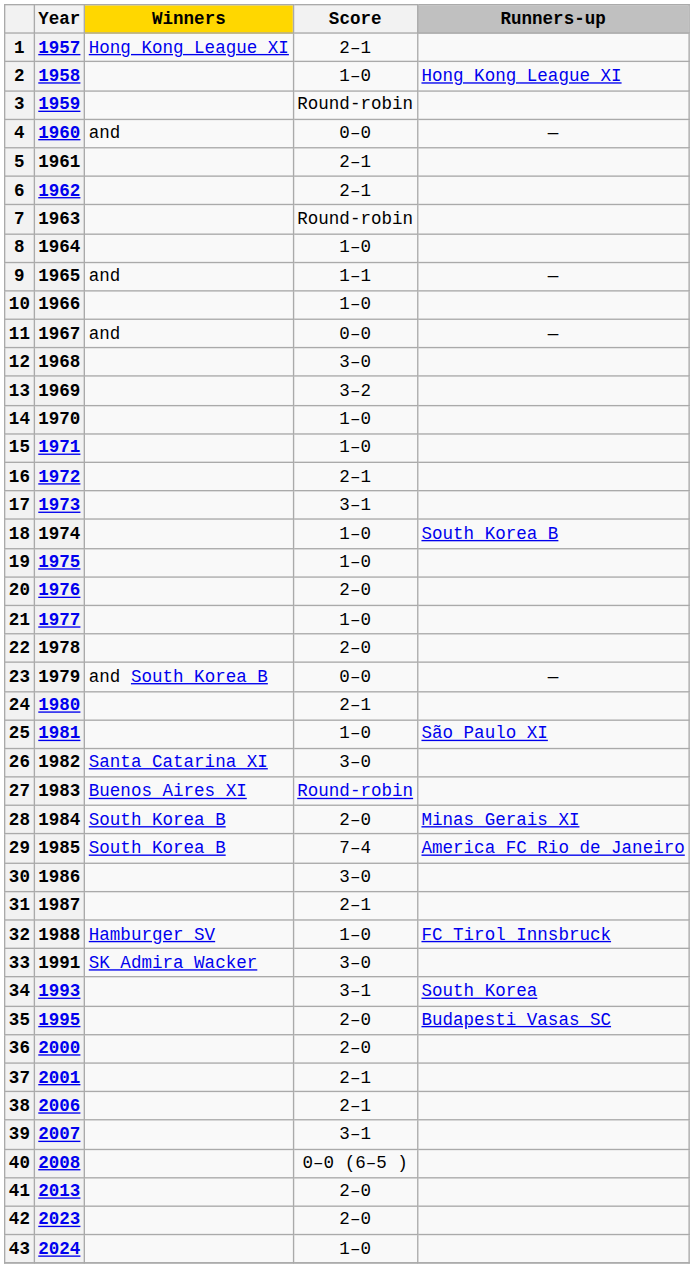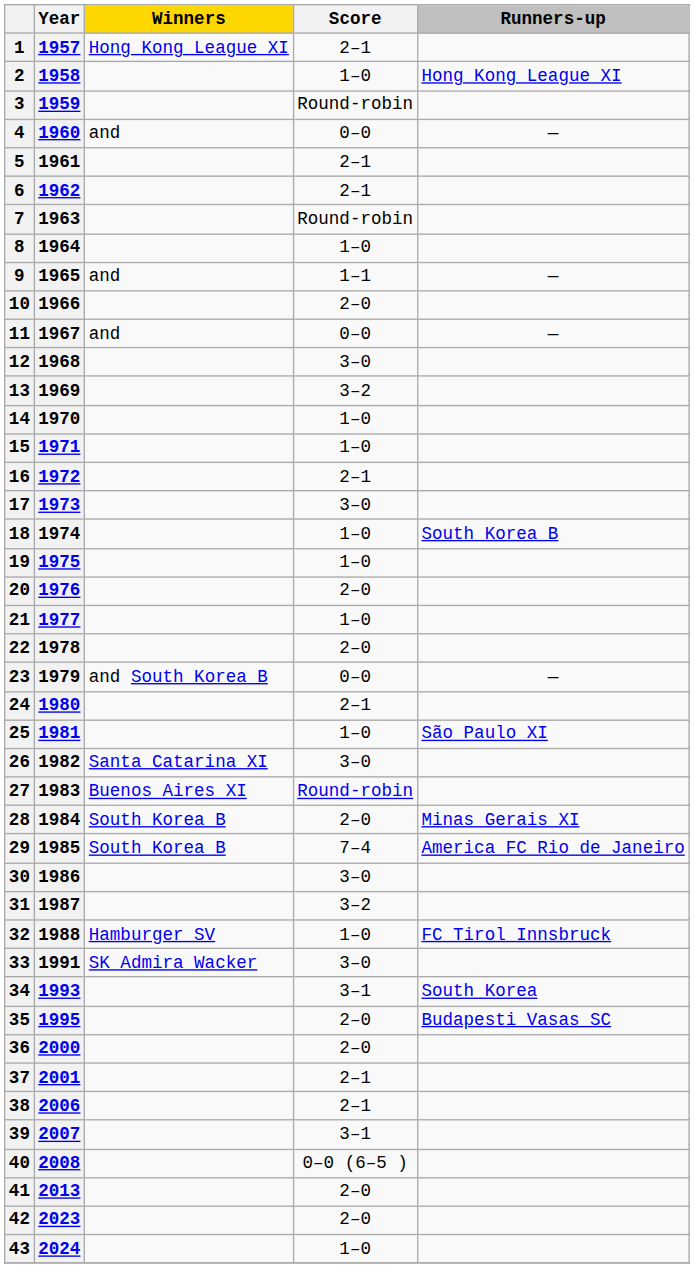 <table class="wikitable plainrowheaders sortable" style="text-align: center;">
 <tr>
 <th></th>
 <th>Year</th>
 <th style="background:gold;">Winners</th>
 <th>Score</th>
 <th style="background:silver;">Runners-up</th>
 </tr>
 <tr>
 <th scope="row" style="text-align: center;">1</th>
 <th scope="row" style="text-align: center;"><a href='#'>1957</a></th>
 <td align="left"> <a href='#'>Hong Kong League XI</a></td>
 <td>2–1</td>
 <td align="left"></td>
 </tr>
 <tr>
 <th scope="row" style="text-align: center;">2</th>
 <th scope="row" style="text-align: center;"><a href='#'>1958</a></th>
 <td align="left"></td>
 <td>1–0</td>
 <td align="left"> <a href='#'>Hong Kong League XI</a></td>
 </tr>
 <tr>
 <th scope="row" style="text-align: center;">3</th>
 <th scope="row" style="text-align: center;"><a href='#'>1959</a></th>
 <td align="left"></td>
 <td>Round-robin</td>
 <td align="left"></td>
 </tr>
 <tr>
 <th scope="row" style="text-align: center;">4</th>
 <th scope="row" style="text-align: center;"><a href='#'>1960</a></th>
 <td align="left"> and </td>
 <td>0–0</td>
 <td>—</td>
 </tr>
 <tr>
 <th scope="row" style="text-align: center;">5</th>
 <th scope="row" style="text-align: center;">1961</th>
 <td align="left"></td>
 <td>2–1</td>
 <td align="left"></td>
 </tr>
 <tr>
 <th scope="row" style="text-align: center;">6</th>
 <th scope="row" style="text-align: center;"><a href='#'>1962</a></th>
 <td align="left"></td>
 <td>2–1</td>
 <td align="left"></td>
 </tr>
 <tr>
 <th scope="row" style="text-align: center;">7</th>
 <th scope="row" style="text-align: center;">1963</th>
 <td align="left"></td>
 <td>Round-robin</td>
 <td align="left"></td>
 </tr>
 <tr>
 <th scope="row" style="text-align: center;">8</th>
 <th scope="row" style="text-align: center;">1964</th>
 <td align="left"></td>
 <td>1–0</td>
 <td align="left"></td>
 </tr>
 <tr>
 <th scope="row" style="text-align: center;">9</th>
 <th scope="row" style="text-align: center;">1965</th>
 <td align="left"> and </td>
 <td>1–1</td>
 <td>—</td>
 </tr>
 <tr>
 <th scope="row" style="text-align: center;">10</th>
 <th scope="row" style="text-align: center;">1966</th>
 <td align="left"></td>
-<td>1–0</td>
+<td>2–0</td>
 <td align="left"></td>
 </tr>
 <tr>
 <th scope="row" style="text-align: center;">11</th>
 <th scope="row" style="text-align: center;">1967</th>
 <td align="left"> and </td>
 <td>0–0</td>
 <td>—</td>
 </tr>
 <tr>
 <th scope="row" style="text-align: center;">12</th>
 <th scope="row" style="text-align: center;">1968</th>
 <td align="left"></td>
 <td>3–0</td>
 <td align="left"></td>
 </tr>
 <tr>
 <th scope="row" style="text-align: center;">13</th>
 <th scope="row" style="text-align: center;">1969</th>
 <td align="left"></td>
 <td>3–2</td>
 <td align="left"></td>
 </tr>
 <tr>
 <th scope="row" style="text-align: center;">14</th>
 <th scope="row" style="text-align: center;">1970</th>
 <td align="left"></td>
 <td>1–0</td>
 <td align="left"></td>
 </tr>
 <tr>
 <th scope="row" style="text-align: center;">15</th>
 <th scope="row" style="text-align: center;"><a href='#'>1971</a></th>
 <td align="left"></td>
 <td>1–0</td>
 <td align="left"></td>
 </tr>
 <tr>
 <th scope="row" style="text-align: center;">16</th>
 <th scope="row" style="text-align: center;"><a href='#'>1972</a></th>
 <td align="left"></td>
 <td>2–1</td>
 <td align="left"></td>
 </tr>
 <tr>
 <th scope="row" style="text-align: center;">17</th>
 <th scope="row" style="text-align: center;"><a href='#'>1973</a></th>
 <td align="left"></td>
-<td>3–1</td>
+<td>3–0</td>
 <td align="left"></td>
 </tr>
 <tr>
 <th scope="row" style="text-align: center;">18</th>
 <th scope="row" style="text-align: center;">1974</th>
 <td align="left"></td>
 <td>1–0</td>
 <td align="left"> <a href='#'>South Korea B</a></td>
 </tr>
 <tr>
 <th scope="row" style="text-align: center;">19</th>
 <th scope="row" style="text-align: center;"><a href='#'>1975</a></th>
 <td align="left"></td>
 <td>1–0</td>
 <td align="left"></td>
 </tr>
 <tr>
 <th scope="row" style="text-align: center;">20</th>
 <th scope="row" style="text-align: center;"><a href='#'>1976</a></th>
 <td align="left"></td>
 <td>2–0</td>
 <td align="left"></td>
 </tr>
 <tr>
 <th scope="row" style="text-align: center;">21</th>
 <th scope="row" style="text-align: center;"><a href='#'>1977</a></th>
 <td align="left"></td>
 <td>1–0</td>
 <td align="left"></td>
 </tr>
 <tr>
 <th scope="row" style="text-align: center;">22</th>
 <th scope="row" style="text-align: center;">1978</th>
 <td align="left"></td>
 <td>2–0</td>
 <td align="left"></td>
 </tr>
 <tr>
 <th scope="row" style="text-align: center;">23</th>
 <th scope="row" style="text-align: center;">1979</th>
 <td align="left"> and  <a href='#'>South Korea B</a></td>
 <td>0–0</td>
 <td>—</td>
 </tr>
 <tr>
 <th scope="row" style="text-align: center;">24</th>
 <th scope="row" style="text-align: center;"><a href='#'>1980</a></th>
 <td align="left"></td>
 <td>2–1</td>
 <td align="left"></td>
 </tr>
 <tr>
 <th scope="row" style="text-align: center;">25</th>
 <th scope="row" style="text-align: center;"><a href='#'>1981</a></th>
 <td align="left"></td>
 <td>1–0</td>
 <td align="left"> <a href='#'>São Paulo XI</a></td>
 </tr>
 <tr>
 <th scope="row" style="text-align: center;">26</th>
 <th scope="row" style="text-align: center;">1982</th>
 <td align="left"> <a href='#'>Santa Catarina XI</a></td>
 <td>3–0</td>
 <td align="left"></td>
 </tr>
 <tr>
 <th scope="row" style="text-align: center;">27</th>
 <th scope="row" style="text-align: center;">1983</th>
 <td align="left"> <a href='#'>Buenos Aires XI</a></td>
 <td><a href='#'>Round-robin</a></td>
 <td align="left"></td>
 </tr>
 <tr>
 <th scope="row" style="text-align: center;">28</th>
 <th scope="row" style="text-align: center;">1984</th>
 <td align="left"> <a href='#'>South Korea B</a></td>
 <td>2–0</td>
 <td align="left"> <a href='#'>Minas Gerais XI</a></td>
 </tr>
 <tr>
 <th scope="row" style="text-align: center;">29</th>
 <th scope="row" style="text-align: center;">1985</th>
 <td align="left"> <a href='#'>South Korea B</a></td>
 <td>7–4 </td>
 <td align="left"> <a href='#'>America FC Rio de Janeiro</a></td>
 </tr>
 <tr>
 <th scope="row" style="text-align: center;">30</th>
 <th scope="row" style="text-align: center;">1986</th>
 <td align="left"></td>
 <td>3–0</td>
 <td align="left"></td>
 </tr>
 <tr>
 <th scope="row" style="text-align: center;">31</th>
 <th scope="row" style="text-align: center;">1987</th>
 <td align="left"></td>
-<td>2–1</td>
+<td>3–2</td>
 <td align="left"></td>
 </tr>
 <tr>
 <th scope="row" style="text-align: center;">32</th>
 <th scope="row" style="text-align: center;">1988</th>
 <td align="left"> <a href='#'>Hamburger SV</a></td>
 <td>1–0</td>
 <td align="left"> <a href='#'>FC Tirol Innsbruck</a></td>
 </tr>
 <tr>
 <th scope="row" style="text-align: center;">33</th>
 <th scope="row" style="text-align: center;">1991</th>
 <td align="left"> <a href='#'>SK Admira Wacker</a></td>
 <td>3–0</td>
 <td align="left"></td>
 </tr>
 <tr>
 <th scope="row" style="text-align: center;">34</th>
 <th scope="row" style="text-align: center;"><a href='#'>1993</a></th>
 <td align="left"></td>
 <td>3–1</td>
 <td align="left"> <a href='#'>South Korea</a></td>
 </tr>
 <tr>
 <th scope="row" style="text-align: center;">35</th>
 <th scope="row" style="text-align: center;"><a href='#'>1995</a></th>
 <td align="left"></td>
 <td>2–0</td>
 <td align="left"> <a href='#'>Budapesti Vasas SC</a></td>
 </tr>
 <tr>
 <th scope="row" style="text-align: center;">36</th>
 <th scope="row" style="text-align: center;"><a href='#'>2000</a></th>
 <td align="left"></td>
 <td>2–0</td>
 <td align="left"></td>
 </tr>
 <tr>
 <th scope="row" style="text-align: center;">37</th>
 <th scope="row" style="text-align: center;"><a href='#'>2001</a></th>
 <td align="left"></td>
 <td>2–1</td>
 <td align="left"></td>
 </tr>
 <tr>
 <th scope="row" style="text-align: center;">38</th>
 <th scope="row" style="text-align: center;"><a href='#'>2006</a></th>
 <td align="left"></td>
 <td>2–1</td>
 <td align="left"></td>
 </tr>
 <tr>
 <th scope="row" style="text-align: center;">39</th>
 <th scope="row" style="text-align: center;"><a href='#'>2007</a></th>
 <td align="left"></td>
 <td>3–1</td>
 <td align="left"></td>
 </tr>
 <tr>
 <th scope="row" style="text-align: center;">40</th>
 <th scope="row" style="text-align: center;"><a href='#'>2008</a></th>
 <td align="left"></td>
 <td>0–0 (6–5 )</td>
 <td align="left"></td>
 </tr>
 <tr>
 <th scope="row" style="text-align: center;">41</th>
 <th scope="row" style="text-align: center;"><a href='#'>2013</a></th>
 <td align="left"></td>
 <td>2–0</td>
 <td align="left"></td>
 </tr>
 <tr>
 <th scope="row" style="text-align: center;">42</th>
 <th scope="row" style="text-align: center;"><a href='#'>2023</a></th>
 <td align="left"></td>
 <td>2–0</td>
 <td align="left"></td>
 </tr>
 <tr>
 <th scope="row" style="text-align: center;">43</th>
 <th scope="row" style="text-align: center;"><a href='#'>2024</a></th>
 <td align="left"></td>
 <td>1–0</td>
 <td align="left"></td>
 </tr>
 <tr>
 </tr>
 </table>
